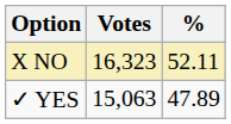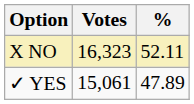 <table class="wikitable">
 <tr>
 <th>Option</th>
 <th>Votes</th>
 <th>%</th>
 </tr>
 <tr>
 <td style=background:#f8f1bd>X NO</td>
 <td style=background:#f8f1bd>16,323</td>
 <td style=background:#f8f1bd>52.11</td>
 </tr>
 <tr>
 <td>✓ YES</td>
-<td>15,063</td>
+<td>15,061</td>
 <td>47.89</td>
 </tr>
 </table>
